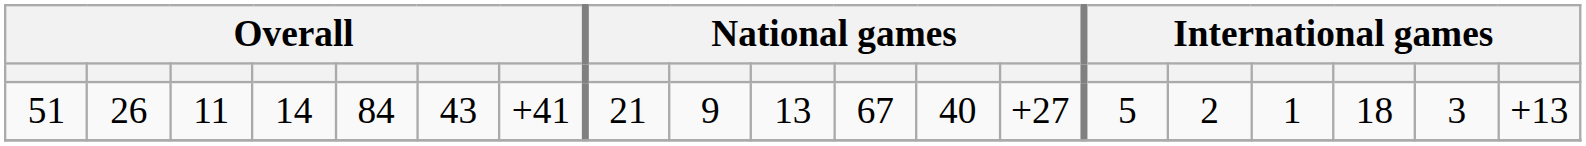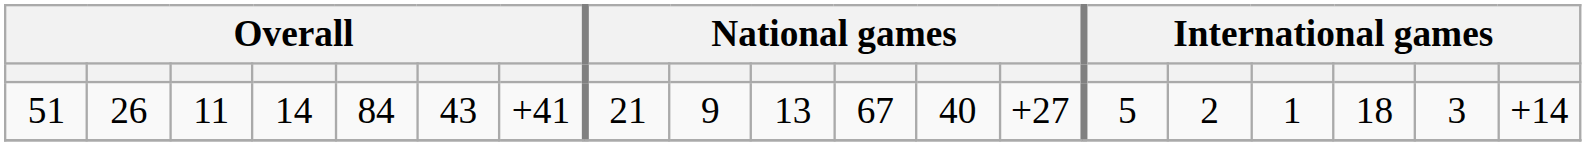 <table class=wikitable style="text-align:center">
 <tr>
 <th colspan=7 style="border-right:3px solid grey;">Overall</th>
 <th colspan=6 style="border-right:3px solid grey;">National games</th>
 <th colspan=6>International games</th>
 </tr>
 <tr>
 <th width=28></th>
 <th width=28></th>
 <th width=28></th>
 <th width=28></th>
 <th width=28></th>
 <th width=28></th>
 <th style="border-right:3px solid grey;" width=28></th>
 <th width=28></th>
 <th width=28></th>
 <th width=28></th>
 <th width=28></th>
 <th width=28></th>
 <th style="border-right:3px solid grey;" width=28></th>
 <th width=28></th>
 <th width=28></th>
 <th width=28></th>
 <th width=28></th>
 <th width=28></th>
 <th width=28></th>
 </tr>
 <tr>
 <td>51</td>
 <td>26</td>
 <td>11</td>
 <td>14</td>
 <td>84</td>
 <td>43</td>
 <td style="border-right:3px solid grey;">+41</td>
 <td>21</td>
 <td>9</td>
 <td>13</td>
 <td>67</td>
 <td>40</td>
 <td style="border-right:3px solid grey;">+27</td>
 <td>5</td>
 <td>2</td>
 <td>1</td>
 <td>18</td>
 <td>3</td>
-<td>+13</td>
+<td>+14</td>
 </tr>
 <tr>
 </tr>
 </table>
